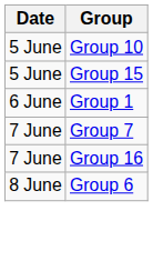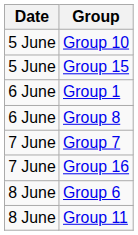 <table class="wikitable">
 <tr>
 <th>Date</th>
 <th>Group</th>
 </tr>
 <tr>
 <td style="text-align:right;">5 June</td>
 <td style="text-align:left;"><a href='#'>Group 10</a></td>
 </tr>
 <tr>
 <td style="text-align:right;">5 June</td>
 <td style="text-align:left;"><a href='#'>Group 15</a></td>
 </tr>
 <tr>
 <td style="text-align:right;">6 June</td>
 <td style="text-align:left;"><a href='#'>Group 1</a></td>
 </tr>
 <tr>
+<td style="text-align:right;">6 June</td>
+<td style="text-align:left;"><a href='#'>Group 8</a></td>
+</tr>
+<tr>
 <td style="text-align:right;">7 June</td>
 <td style="text-align:left;"><a href='#'>Group 7</a></td>
 </tr>
 <tr>
 <td style="text-align:right;">7 June</td>
 <td style="text-align:left;"><a href='#'>Group 16</a></td>
 </tr>
 <tr>
 <td style="text-align:right;">8 June</td>
 <td style="text-align:left;"><a href='#'>Group 6</a></td>
 </tr>
+<tr>
+<td style="text-align:right;">8 June</td>
+<td style="text-align:left;"><a href='#'>Group 11</a></td>
+</tr>
 </table>
